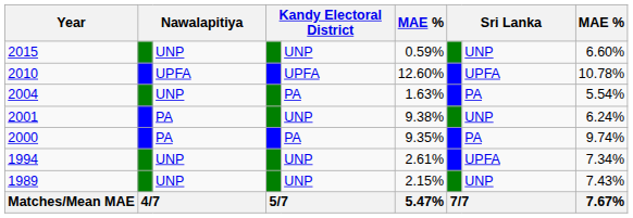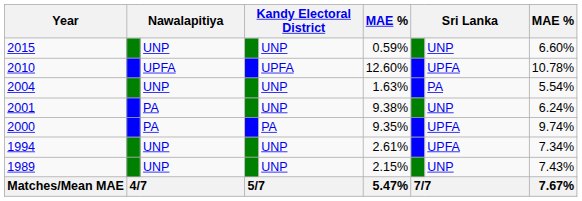 <table class="wikitable">
 <tr>
 <th>Year</th>
 <th colspan="2" width="144px">Nawalapitiya</th>
 <th colspan="2" width="144px"><a href='#'>Kandy Electoral District</a></th>
 <th><a href='#'>MAE</a> %</th>
 <th colspan="2" width="144px">Sri Lanka</th>
 <th>MAE %</th>
 </tr>
 <tr>
 <td><a href='#'>2015</a></td>
 <td style="background-color:green;" width="10px"></td>
 <td style="text-align:left;"><a href='#'>UNP</a></td>
 <td style="background-color:green;" width="10px"></td>
 <td style="text-align:left;"><a href='#'>UNP</a></td>
 <td style="text-align:right;">0.59%</td>
 <td style="background-color:green;" width="10px"></td>
 <td style="text-align:left;"><a href='#'>UNP</a></td>
 <td style="text-align:right;">6.60%</td>
 </tr>
 <tr>
 <td><a href='#'>2010</a></td>
 <td style="background-color:blue;" width="10px"></td>
 <td style="text-align:left;"><a href='#'>UPFA</a></td>
 <td style="background-color:blue;" width="10px"></td>
 <td style="text-align:left;"><a href='#'>UPFA</a></td>
 <td style="text-align:right;">12.60%</td>
 <td style="background-color:blue;" width="10px"></td>
 <td style="text-align:left;"><a href='#'>UPFA</a></td>
 <td style="text-align:right;">10.78%</td>
 </tr>
 <tr>
 <td><a href='#'>2004</a></td>
 <td style="background-color:green;" width="10px"></td>
 <td style="text-align:left;"><a href='#'>UNP</a></td>
 <td style="background-color:green;" width="10px"></td>
-<td style="text-align:left;"><a href='#'>PA</a></td>
+<td style="text-align:left;"><a href='#'>UNP</a></td>
 <td style="text-align:right;">1.63%</td>
 <td style="background-color:blue;" width="10px"></td>
 <td style="text-align:left;"><a href='#'>PA</a></td>
 <td style="text-align:right;">5.54%</td>
 </tr>
 <tr>
 <td><a href='#'>2001</a></td>
 <td style="background-color:blue;" width="10px"></td>
 <td style="text-align:left;"><a href='#'>PA</a></td>
 <td style="background-color:green;" width="10px"></td>
 <td style="text-align:left;"><a href='#'>UNP</a></td>
 <td style="text-align:right;">9.38%</td>
 <td style="background-color:green;" width="10px"></td>
 <td style="text-align:left;"><a href='#'>UNP</a></td>
 <td style="text-align:right;">6.24%</td>
 </tr>
 <tr>
 <td><a href='#'>2000</a></td>
 <td style="background-color:blue;" width="10px"></td>
 <td style="text-align:left;"><a href='#'>PA</a></td>
 <td style="background-color:blue;" width="10px"></td>
 <td style="text-align:left;"><a href='#'>PA</a></td>
 <td style="text-align:right;">9.35%</td>
 <td style="background-color:blue;" width="10px"></td>
-<td style="text-align:left;"><a href='#'>PA</a></td>
+<td style="text-align:left;"><a href='#'>UPFA</a></td>
 <td style="text-align:right;">9.74%</td>
 </tr>
 <tr>
 <td><a href='#'>1994</a></td>
 <td style="background-color:green;" width="10px"></td>
 <td style="text-align:left;"><a href='#'>UNP</a></td>
 <td style="background-color:green;" width="10px"></td>
 <td style="text-align:left;"><a href='#'>UNP</a></td>
 <td style="text-align:right;">2.61%</td>
 <td style="background-color:blue;" width="10px"></td>
 <td style="text-align:left;"><a href='#'>UPFA</a></td>
 <td style="text-align:right;">7.34%</td>
 </tr>
 <tr>
 <td><a href='#'>1989</a></td>
 <td style="background-color:green;" width="10px"></td>
 <td style="text-align:left;"><a href='#'>UNP</a></td>
 <td style="background-color:green;" width="10px"></td>
 <td style="text-align:left;"><a href='#'>UNP</a></td>
 <td style="text-align:right;">2.15%</td>
 <td style="background-color:green;" width="10px"></td>
 <td style="text-align:left;"><a href='#'>UNP</a></td>
 <td style="text-align:right;">7.43%</td>
 </tr>
 <tr>
 <th>Matches/Mean MAE</th>
 <th style="text-align:left;"colspan="2" width="144px">4/7</th>
 <th style="text-align:left;"colspan="2" width="144px">5/7</th>
 <th style="text-align:right;">5.47%</th>
 <th style="text-align:left;"colspan="2" width="144px">7/7</th>
 <th style="text-align:right;">7.67%</th>
 </tr>
 </table>
